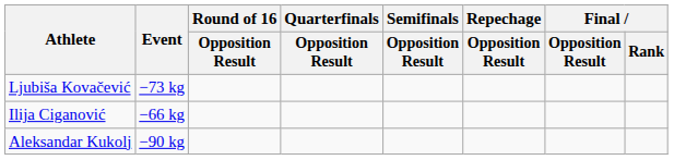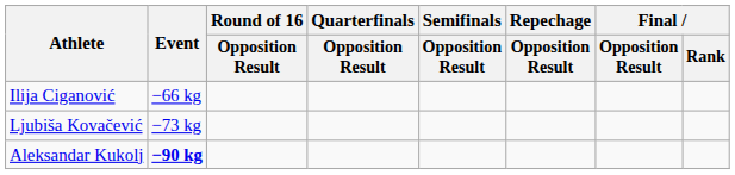 <table class="wikitable" style="font-size:90%">
 <tr>
 <th rowspan="2">Athlete</th>
 <th rowspan="2">Event</th>
 <th>Round of 16</th>
 <th>Quarterfinals</th>
 <th>Semifinals</th>
 <th>Repechage</th>
 <th colspan=2>Final / </th>
 </tr>
 <tr style="font-size:95%">
 <th>Opposition<br>Result</th>
 <th>Opposition<br>Result</th>
 <th>Opposition<br>Result</th>
 <th>Opposition<br>Result</th>
 <th>Opposition<br>Result</th>
 <th>Rank</th>
 </tr>
 <tr align=center>
+<td align=left><a href='#'>Ilija Ciganović</a></td>
+<td align=left><a href='#'>−66 kg</a></td>
+<td></td>
+<td></td>
+<td></td>
+<td></td>
+<td></td>
+<td></td>
+</tr>
+<tr align=center>
 <td align=left><a href='#'>Ljubiša Kovačević</a></td>
 <td align=left><a href='#'>−73 kg</a></td>
 <td></td>
 <td></td>
 <td></td>
 <td></td>
 <td></td>
 <td></td>
 </tr>
 <tr align=center>
-<td align=left><a href='#'>Ilija Ciganović</a></td>
-<td align=left><a href='#'>−66 kg</a></td>
-<td></td>
-<td></td>
-<td></td>
-<td></td>
-<td></td>
-<td></td>
-</tr>
-<tr align=center>
 <td align=left><a href='#'>Aleksandar Kukolj</a></td>
-<td align=left><a href='#'>−90 kg</a></td>
+<td align=left><strong><a href='#'>−90 kg</a></strong></td>
 <td></td>
 <td></td>
 <td></td>
 <td></td>
 <td></td>
 <td></td>
 </tr>
 </table>
